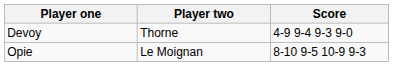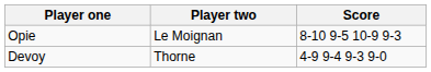 <table class="wikitable">
 <tr>
 <th width=170>Player one</th>
 <th width=170>Player two</th>
 <th width=150>Score</th>
 </tr>
 <tr>
+<td> Opie</td>
+<td> Le Moignan</td>
+<td>8-10 9-5 10-9 9-3</td>
+</tr>
+<tr>
 <td> Devoy</td>
 <td> Thorne</td>
 <td>4-9 9-4 9-3 9-0</td>
 </tr>
-<tr>
-<td> Opie</td>
-<td> Le Moignan</td>
-<td>8-10 9-5 10-9 9-3</td>
-</tr>
 </table>
